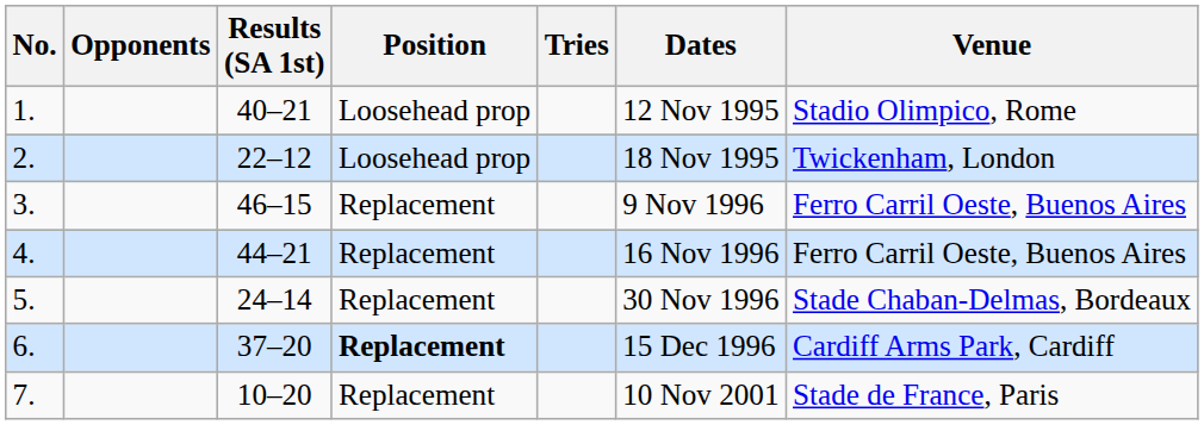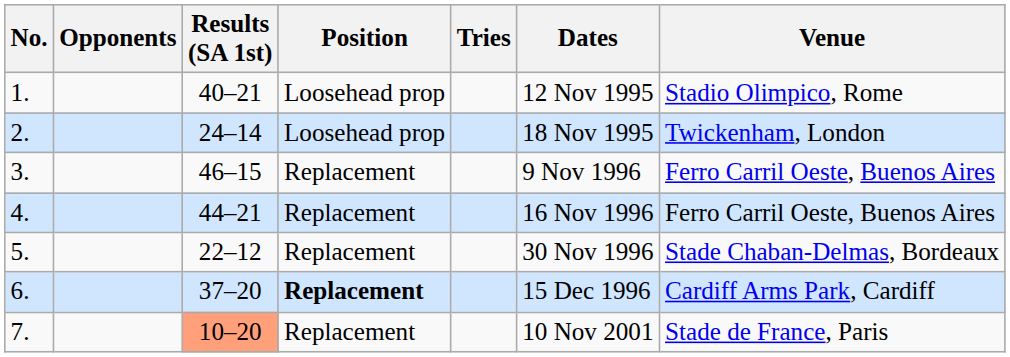 <table class="wikitable sortable">
 <tr>
 <th>No.</th>
 <th>Opponents</th>
 <th>Results<br>(SA 1st)</th>
 <th>Position</th>
 <th>Tries</th>
 <th>Dates</th>
 <th>Venue</th>
 </tr>
 <tr>
 <td>1.</td>
 <td></td>
 <td align="center">40–21</td>
 <td>Loosehead prop</td>
 <td></td>
 <td>12 Nov 1995</td>
 <td><a href='#'>Stadio Olimpico</a>, Rome</td>
 </tr>
 <tr style="background: #D0E6FF;">
 <td>2.</td>
 <td></td>
-<td align="center">22–12</td>
+<td align="center">24–14</td>
 <td>Loosehead prop</td>
 <td></td>
 <td>18 Nov 1995</td>
 <td><a href='#'>Twickenham</a>, London</td>
 </tr>
 <tr>
 <td>3.</td>
 <td></td>
 <td align="center">46–15</td>
 <td>Replacement</td>
 <td></td>
 <td>9 Nov 1996</td>
 <td><a href='#'>Ferro Carril Oeste</a>, <a href='#'>Buenos Aires</a></td>
 </tr>
 <tr style="background: #D0E6FF;">
 <td>4.</td>
 <td></td>
 <td align="center">44–21</td>
 <td>Replacement</td>
 <td></td>
 <td>16 Nov 1996</td>
 <td>Ferro Carril Oeste, Buenos Aires</td>
 </tr>
 <tr>
 <td>5.</td>
 <td></td>
-<td align="center">24–14</td>
+<td align="center">22–12</td>
 <td>Replacement</td>
 <td></td>
 <td>30 Nov 1996</td>
 <td><a href='#'>Stade Chaban-Delmas</a>, Bordeaux</td>
 </tr>
 <tr style="background: #D0E6FF;">
 <td>6.</td>
 <td></td>
 <td align="center">37–20</td>
 <td><strong>Replacement</strong></td>
 <td></td>
 <td>15 Dec 1996</td>
 <td><a href='#'>Cardiff Arms Park</a>, Cardiff</td>
 </tr>
 <tr>
 <td>7.</td>
 <td></td>
-<td align="center">10–20</td>
+<td align="center" style="background: lightsalmon;">10–20</td>
 <td>Replacement</td>
 <td></td>
 <td>10 Nov 2001</td>
 <td><a href='#'>Stade de France</a>, Paris</td>
 </tr>
 </table>
